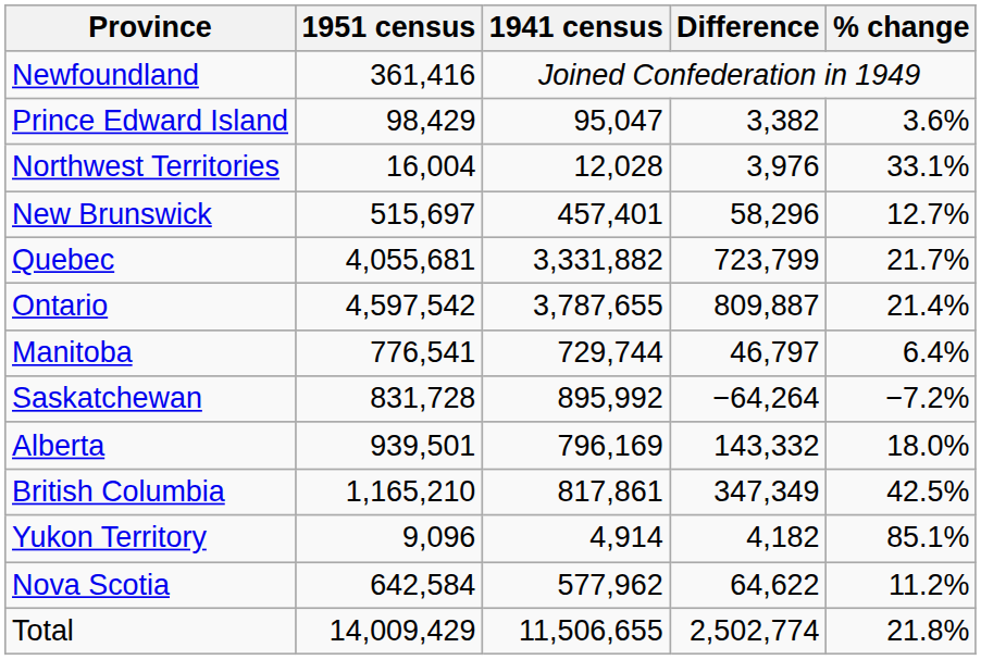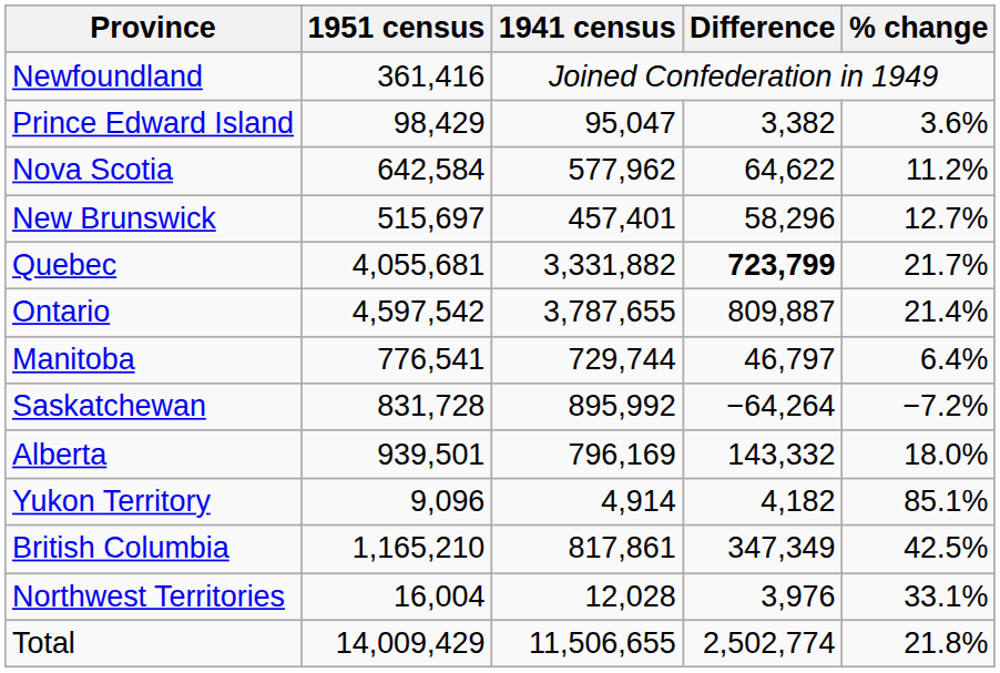 <table class="sortable wikitable">
 <tr>
 <th>Province</th>
 <th data-sort-type=number>1951 census</th>
 <th data-sort-type=number>1941 census</th>
 <th data-sort-type=number>Difference</th>
 <th data-sort-type=number>% change</th>
 </tr>
 <tr>
 <td><a href='#'>Newfoundland</a></td>
 <td align="right">361,416</td>
 <td colspan=3 align=center><em>Joined Confederation in 1949</em></td>
 </tr>
 <tr>
 <td><a href='#'>Prince Edward Island</a></td>
 <td align="right">98,429</td>
 <td align="right">95,047</td>
 <td align="right">3,382</td>
 <td align="right">3.6%</td>
 </tr>
 <tr>
-<td><a href='#'>Northwest Territories</a></td>
-<td align="right">16,004</td>
-<td align="right">12,028</td>
-<td align="right">3,976</td>
-<td align="right">33.1%</td>
+<td><a href='#'>Nova Scotia</a></td>
+<td align="right">642,584</td>
+<td align="right">577,962</td>
+<td align="right">64,622</td>
+<td align="right">11.2%</td>
 </tr>
 <tr>
 <td><a href='#'>New Brunswick</a></td>
 <td align="right">515,697</td>
 <td align="right">457,401</td>
 <td align="right">58,296</td>
 <td align="right">12.7%</td>
 </tr>
 <tr>
 <td><a href='#'>Quebec</a></td>
 <td align="right">4,055,681</td>
 <td align="right">3,331,882</td>
-<td align="right">723,799</td>
+<td align="right"><strong>723,799</strong></td>
 <td align="right">21.7%</td>
 </tr>
 <tr>
 <td><a href='#'>Ontario</a></td>
 <td align="right">4,597,542</td>
 <td align="right">3,787,655</td>
 <td align="right">809,887</td>
 <td align="right">21.4%</td>
 </tr>
 <tr>
 <td><a href='#'>Manitoba</a></td>
 <td align="right">776,541</td>
 <td align="right">729,744</td>
 <td align="right">46,797</td>
 <td align="right">6.4%</td>
 </tr>
 <tr>
 <td><a href='#'>Saskatchewan</a></td>
 <td align="right">831,728</td>
 <td align="right">895,992</td>
 <td align="right">−64,264</td>
 <td align="right">−7.2%</td>
 </tr>
 <tr>
 <td><a href='#'>Alberta</a></td>
 <td align="right">939,501</td>
 <td align="right">796,169</td>
 <td align="right">143,332</td>
 <td align="right">18.0%</td>
 </tr>
 <tr>
+<td><a href='#'>Yukon Territory</a></td>
+<td align="right">9,096</td>
+<td align="right">4,914</td>
+<td align="right">4,182</td>
+<td align="right">85.1%</td>
+</tr>
+<tr>
 <td><a href='#'>British Columbia</a></td>
 <td align="right">1,165,210</td>
 <td align="right">817,861</td>
 <td align="right">347,349</td>
 <td align="right">42.5%</td>
 </tr>
 <tr>
-<td><a href='#'>Yukon Territory</a></td>
-<td align="right">9,096</td>
-<td align="right">4,914</td>
-<td align="right">4,182</td>
-<td align="right">85.1%</td>
-</tr>
-<tr>
-<td><a href='#'>Nova Scotia</a></td>
-<td align="right">642,584</td>
-<td align="right">577,962</td>
-<td align="right">64,622</td>
-<td align="right">11.2%</td>
+<td><a href='#'>Northwest Territories</a></td>
+<td align="right">16,004</td>
+<td align="right">12,028</td>
+<td align="right">3,976</td>
+<td align="right">33.1%</td>
 </tr>
 <tr>
 <td>Total</td>
 <td align="right">14,009,429</td>
 <td align="right">11,506,655</td>
 <td align="right">2,502,774</td>
 <td align="right">21.8%</td>
 </tr>
 </table>
